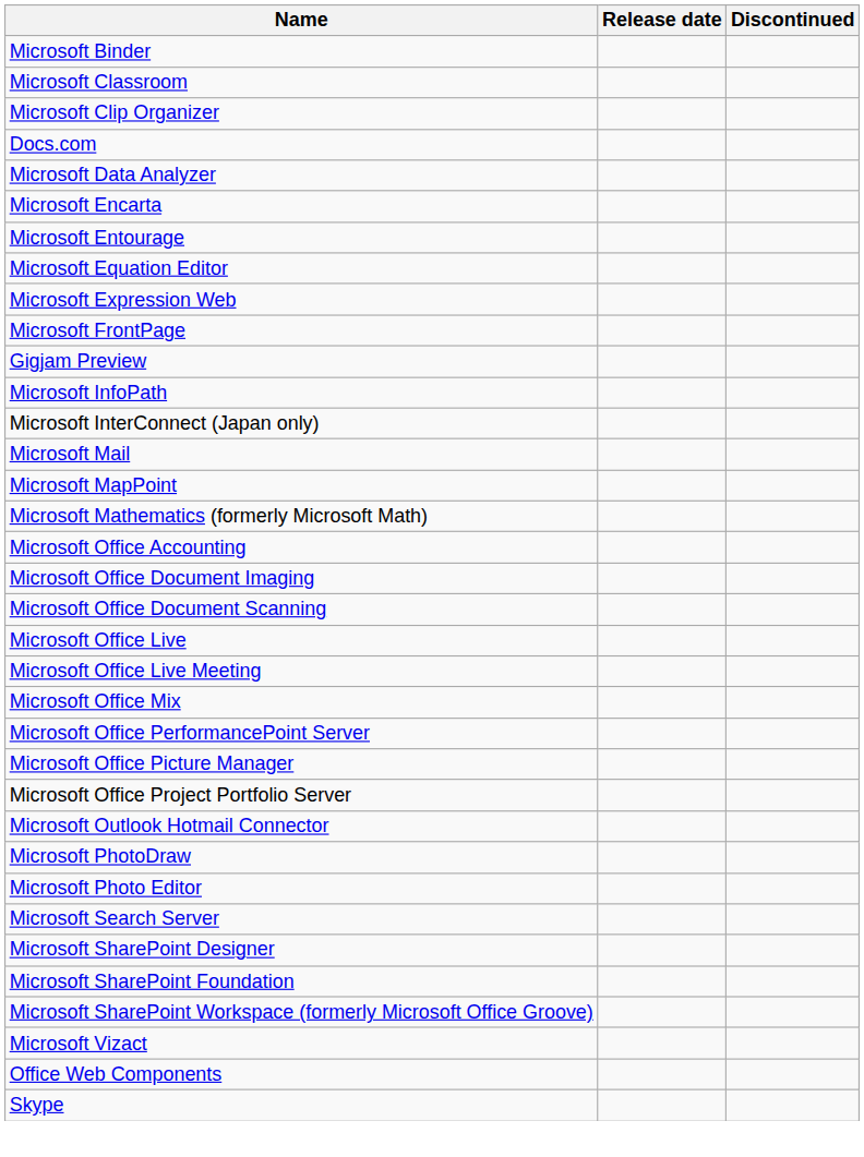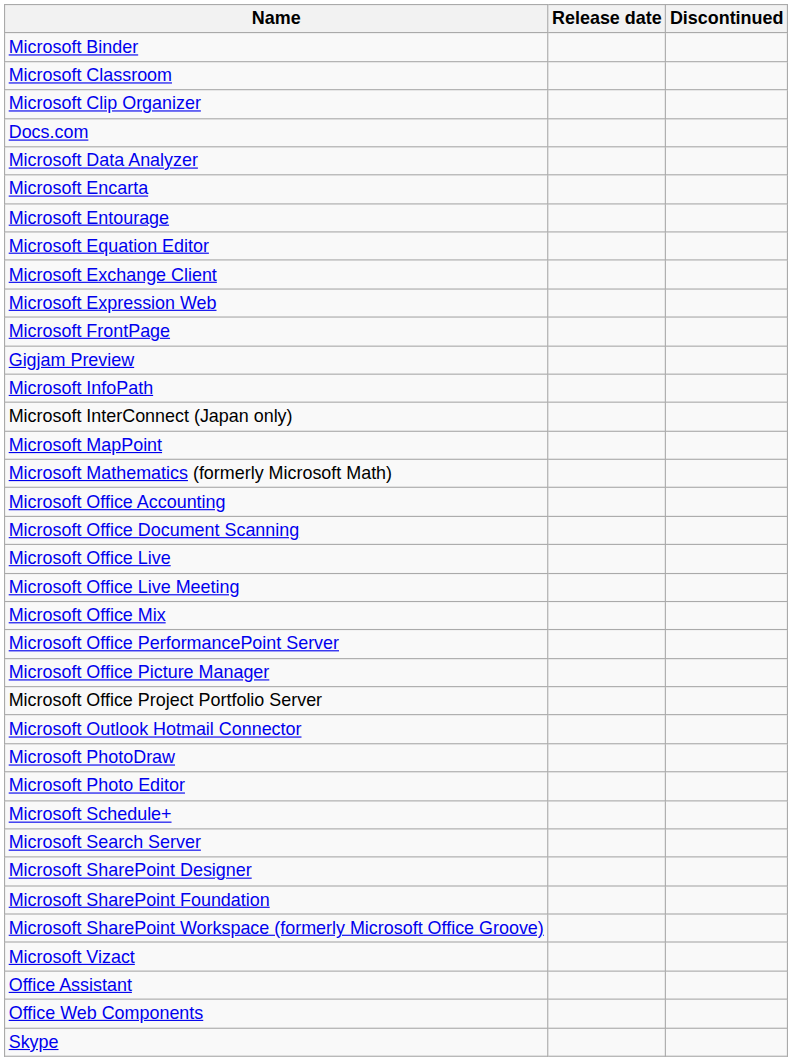 <table class="wikitable sortable">
 <tr>
 <th>Name</th>
 <th>Release date</th>
 <th>Discontinued</th>
 </tr>
 <tr>
 <td><a href='#'>Microsoft Binder</a></td>
 <td></td>
 <td></td>
 </tr>
 <tr>
 <td><a href='#'>Microsoft Classroom</a></td>
 <td></td>
 <td></td>
 </tr>
 <tr>
 <td><a href='#'>Microsoft Clip Organizer</a></td>
 <td></td>
 <td></td>
 </tr>
 <tr>
 <td><a href='#'>Docs.com</a></td>
 <td></td>
 <td></td>
 </tr>
 <tr>
 <td><a href='#'>Microsoft Data Analyzer</a></td>
 <td></td>
 <td></td>
 </tr>
 <tr>
 <td><a href='#'>Microsoft Encarta</a></td>
 <td></td>
 <td></td>
 </tr>
 <tr>
 <td><a href='#'>Microsoft Entourage</a></td>
 <td></td>
 <td></td>
 </tr>
 <tr>
 <td><a href='#'>Microsoft Equation Editor</a></td>
 <td></td>
 <td></td>
 </tr>
 <tr>
+<td><a href='#'>Microsoft Exchange Client</a></td>
+<td></td>
+<td></td>
+</tr>
+<tr>
 <td><a href='#'>Microsoft Expression Web</a></td>
 <td></td>
 <td></td>
 </tr>
 <tr>
 <td><a href='#'>Microsoft FrontPage</a></td>
 <td></td>
 <td></td>
 </tr>
 <tr>
 <td><a href='#'>Gigjam Preview</a></td>
 <td></td>
 <td></td>
 </tr>
 <tr>
 <td><a href='#'>Microsoft InfoPath</a></td>
 <td></td>
 <td></td>
 </tr>
 <tr>
 <td>Microsoft InterConnect (Japan only)</td>
 <td></td>
 <td></td>
 </tr>
 <tr>
-<td><a href='#'>Microsoft Mail</a></td>
-<td></td>
-<td></td>
-</tr>
-<tr>
 <td><a href='#'>Microsoft MapPoint</a></td>
 <td></td>
 <td></td>
 </tr>
 <tr>
 <td><a href='#'>Microsoft Mathematics</a> (formerly Microsoft Math)</td>
 <td></td>
 <td></td>
 </tr>
 <tr>
 <td><a href='#'>Microsoft Office Accounting</a></td>
-<td></td>
-<td></td>
-</tr>
-<tr>
-<td><a href='#'>Microsoft Office Document Imaging</a></td>
 <td></td>
 <td></td>
 </tr>
 <tr>
 <td><a href='#'>Microsoft Office Document Scanning</a></td>
 <td></td>
 <td></td>
 </tr>
 <tr>
 <td><a href='#'>Microsoft Office Live</a></td>
 <td></td>
 <td></td>
 </tr>
 <tr>
 <td><a href='#'>Microsoft Office Live Meeting</a></td>
 <td></td>
 <td></td>
 </tr>
 <tr>
 <td><a href='#'>Microsoft Office Mix</a></td>
 <td></td>
 <td></td>
 </tr>
 <tr>
 <td><a href='#'>Microsoft Office PerformancePoint Server</a></td>
 <td></td>
 <td></td>
 </tr>
 <tr>
 <td><a href='#'>Microsoft Office Picture Manager</a></td>
 <td></td>
 <td></td>
 </tr>
 <tr>
 <td>Microsoft Office Project Portfolio Server</td>
 <td></td>
 <td></td>
 </tr>
 <tr>
 <td><a href='#'>Microsoft Outlook Hotmail Connector</a></td>
 <td></td>
 <td></td>
 </tr>
 <tr>
 <td><a href='#'>Microsoft PhotoDraw</a></td>
 <td></td>
 <td></td>
 </tr>
 <tr>
 <td><a href='#'>Microsoft Photo Editor</a></td>
 <td></td>
 <td></td>
 </tr>
 <tr>
+<td><a href='#'>Microsoft Schedule+</a></td>
+<td></td>
+<td></td>
+</tr>
+<tr>
 <td><a href='#'>Microsoft Search Server</a></td>
 <td></td>
 <td></td>
 </tr>
 <tr>
 <td><a href='#'>Microsoft SharePoint Designer</a></td>
 <td></td>
 <td></td>
 </tr>
 <tr>
 <td><a href='#'>Microsoft SharePoint Foundation</a></td>
 <td></td>
 <td></td>
 </tr>
 <tr>
 <td><a href='#'>Microsoft SharePoint Workspace (formerly Microsoft Office Groove)</a></td>
 <td></td>
 <td></td>
 </tr>
 <tr>
 <td><a href='#'>Microsoft Vizact</a></td>
 <td></td>
 <td></td>
 </tr>
 <tr>
+<td><a href='#'>Office Assistant</a></td>
+<td></td>
+<td></td>
+</tr>
+<tr>
 <td><a href='#'>Office Web Components</a></td>
 <td></td>
 <td></td>
 </tr>
 <tr>
 <td><a href='#'>Skype</a></td>
 <td></td>
 <td></td>
 </tr>
 </table>
